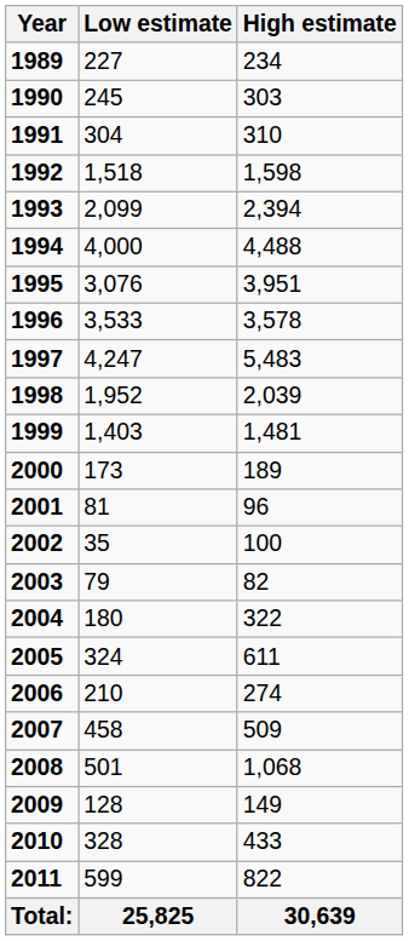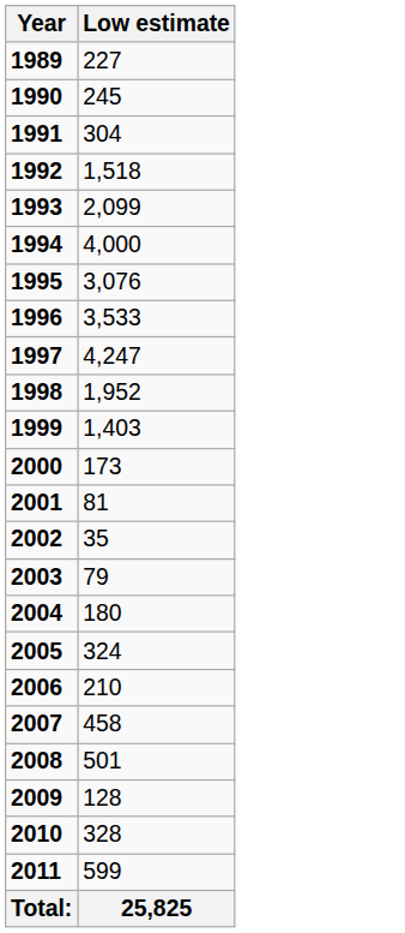 <table class="wikitable sortable collapsible collapsed">
 <tr>
 <th>Year</th>
 <th>Low estimate</th>
-<th>High estimate</th>
 </tr>
 <tr>
 <td><strong>1989</strong></td>
 <td>227</td>
-<td>234</td>
 </tr>
 <tr>
 <td><strong>1990</strong></td>
 <td>245</td>
-<td>303</td>
 </tr>
 <tr>
 <td><strong>1991</strong></td>
 <td>304</td>
-<td>310</td>
 </tr>
 <tr>
 <td><strong>1992</strong></td>
 <td>1,518</td>
-<td>1,598</td>
 </tr>
 <tr>
 <td><strong>1993</strong></td>
 <td>2,099</td>
-<td>2,394</td>
 </tr>
 <tr>
 <td><strong>1994</strong></td>
 <td>4,000</td>
-<td>4,488</td>
 </tr>
 <tr>
 <td><strong>1995</strong></td>
 <td>3,076</td>
-<td>3,951</td>
 </tr>
 <tr>
 <td><strong>1996</strong></td>
 <td>3,533</td>
-<td>3,578</td>
 </tr>
 <tr>
 <td><strong>1997</strong></td>
 <td>4,247</td>
-<td>5,483</td>
 </tr>
 <tr>
 <td><strong>1998</strong></td>
 <td>1,952</td>
-<td>2,039</td>
 </tr>
 <tr>
 <td><strong>1999</strong></td>
 <td>1,403</td>
-<td>1,481</td>
 </tr>
 <tr>
 <td><strong>2000</strong></td>
 <td>173</td>
-<td>189</td>
 </tr>
 <tr>
 <td><strong>2001</strong></td>
 <td>81</td>
-<td>96</td>
 </tr>
 <tr>
 <td><strong>2002</strong></td>
 <td>35</td>
-<td>100</td>
 </tr>
 <tr>
 <td><strong>2003</strong></td>
 <td>79</td>
-<td>82</td>
 </tr>
 <tr>
 <td><strong>2004</strong></td>
 <td>180</td>
-<td>322</td>
 </tr>
 <tr>
 <td><strong>2005</strong></td>
 <td>324</td>
-<td>611</td>
 </tr>
 <tr>
 <td><strong>2006</strong></td>
 <td>210</td>
-<td>274</td>
 </tr>
 <tr>
 <td><strong>2007</strong></td>
 <td>458</td>
-<td>509</td>
 </tr>
 <tr>
 <td><strong>2008</strong></td>
 <td>501</td>
-<td>1,068</td>
 </tr>
 <tr>
 <td><strong>2009</strong></td>
 <td>128</td>
-<td>149</td>
 </tr>
 <tr>
 <td><strong>2010</strong></td>
 <td>328</td>
-<td>433</td>
 </tr>
 <tr>
 <td><strong>2011</strong></td>
 <td>599</td>
-<td>822</td>
 </tr>
 <tr>
 <th><strong>Total:</strong></th>
 <th>25,825</th>
-<th>30,639</th>
 </tr>
 </table>
